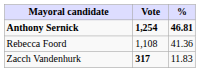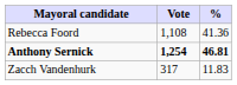 <table class="wikitable">
 <tr>
 <th style="background:#ddf; width:200px;">Mayoral candidate</th>
 <th style="background:#ddf; width:50px;">Vote</th>
 <th style="background:#ddf; width:30px;">%</th>
 </tr>
 <tr>
+<td>Rebecca Foord</td>
+<td>1,108</td>
+<td>41.36</td>
+</tr>
+<tr>
 <td><strong>Anthony Sernick</strong></td>
 <td><strong>1,254</strong></td>
 <td><strong>46.81</strong></td>
 </tr>
 <tr>
-<td>Rebecca Foord</td>
-<td>1,108</td>
-<td>41.36</td>
-</tr>
-<tr>
 <td>Zacch Vandenhurk</td>
-<td><strong>317</strong></td>
+<td>317</td>
 <td>11.83</td>
 </tr>
 </table>
